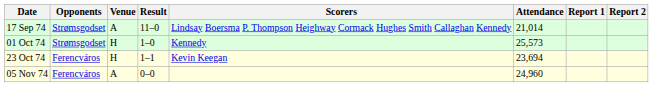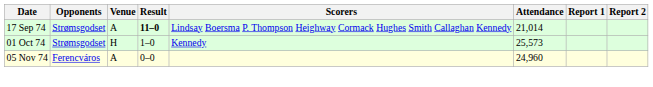 <table class=wikitable>
 <tr>
 <th>Date</th>
 <th>Opponents</th>
 <th>Venue</th>
 <th>Result</th>
 <th>Scorers</th>
 <th>Attendance</th>
 <th>Report 1</th>
 <th>Report 2</th>
 </tr>
 <tr bgcolor="#ddffdd">
 <td>17 Sep 74</td>
 <td><a href='#'>Strømsgodset</a></td>
 <td>A</td>
-<td>11–0</td>
+<td><strong>11–0</strong></td>
 <td><a href='#'>Lindsay</a>  <a href='#'>Boersma</a>  <a href='#'>P. Thompson</a>  <a href='#'>Heighway</a>  <a href='#'>Cormack</a>  <a href='#'>Hughes</a>  <a href='#'>Smith</a>  <a href='#'>Callaghan</a>  <a href='#'>Kennedy</a> </td>
 <td>21,014</td>
 <td></td>
 <td></td>
 </tr>
 <tr bgcolor="#ddffdd">
 <td>01 Oct 74</td>
 <td><a href='#'>Strømsgodset</a></td>
 <td>H</td>
 <td>1–0</td>
 <td><a href='#'>Kennedy</a> </td>
 <td>25,573</td>
 <td></td>
 <td></td>
 </tr>
 <tr bgcolor="#ffffdd">
-<td>23 Oct 74</td>
-<td><a href='#'>Ferencváros</a></td>
-<td>H</td>
-<td>1–1</td>
-<td><a href='#'>Kevin Keegan</a> </td>
-<td>23,694</td>
-<td></td>
-<td></td>
-</tr>
-<tr bgcolor="#ffffdd">
 <td>05 Nov 74</td>
 <td><a href='#'>Ferencváros</a></td>
 <td>A</td>
 <td>0–0</td>
 <td></td>
 <td>24,960</td>
 <td></td>
 <td></td>
 </tr>
 </table>
